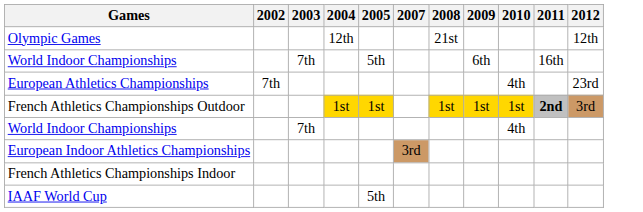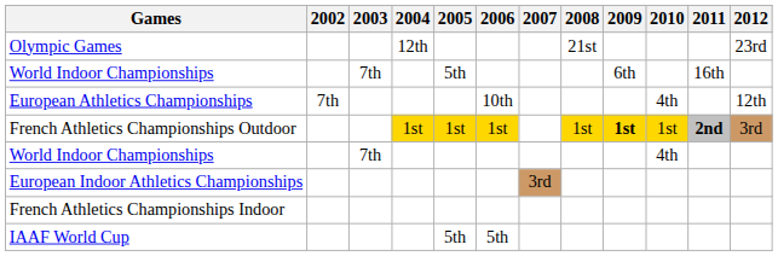 <table class="wikitable" style="text-align:center; background:white;">
 <tr>
 <th scope=col>Games</th>
 <th scope=col>2002</th>
 <th scope=col>2003</th>
 <th scope=col>2004</th>
 <th scope=col>2005</th>
+<th scope=col>2006</th>
 <th scope=col>2007</th>
 <th scope=col>2008</th>
 <th scope=col>2009</th>
 <th scope=col>2010</th>
 <th scope=col>2011</th>
 <th scope=col>2012</th>
 </tr>
 <tr>
 <td style="text-align:left"><a href='#'>Olympic Games</a></td>
 <td></td>
 <td></td>
 <td>12th</td>
 <td></td>
 <td></td>
+<td></td>
 <td>21st</td>
 <td></td>
 <td></td>
 <td></td>
-<td>12th</td>
+<td>23rd</td>
 </tr>
 <tr>
 <td style="text-align:left"><a href='#'>World Indoor Championships</a></td>
 <td></td>
 <td>7th</td>
 <td></td>
 <td>5th</td>
+<td></td>
 <td></td>
 <td></td>
 <td>6th</td>
 <td></td>
 <td>16th</td>
 <td></td>
 </tr>
 <tr>
 <td style="text-align:left"><a href='#'>European Athletics Championships</a></td>
 <td>7th</td>
 <td></td>
 <td></td>
 <td></td>
+<td>10th</td>
 <td></td>
 <td></td>
 <td></td>
 <td>4th</td>
 <td></td>
-<td>23rd</td>
+<td>12th</td>
 </tr>
 <tr>
 <td style="text-align:left">French Athletics Championships Outdoor</td>
 <td></td>
 <td></td>
 <td align="center" bgcolor="gold">1st</td>
 <td align="center" bgcolor="gold">1st</td>
+<td align="center" bgcolor="gold">1st</td>
 <td></td>
 <td align="center" bgcolor="gold">1st</td>
-<td align="center" bgcolor="gold">1st</td>
+<td align="center" bgcolor="gold"><strong>1st</strong></td>
 <td align="center" bgcolor="gold">1st</td>
 <td align="center" bgcolor="silver"><strong>2nd</strong></td>
 <td align="center" bgcolor="CC9966">3rd</td>
 </tr>
 <tr>
 <td style="text-align:left"><a href='#'>World Indoor Championships</a></td>
 <td></td>
 <td>7th</td>
 <td></td>
 <td></td>
 <td></td>
 <td></td>
 <td></td>
+<td></td>
 <td>4th</td>
 <td></td>
 <td></td>
 </tr>
 <tr>
 <td style="text-align:left"><a href='#'>European Indoor Athletics Championships</a></td>
+<td></td>
 <td></td>
 <td></td>
 <td></td>
 <td></td>
 <td align="center" bgcolor="CC9966">3rd</td>
 <td></td>
 <td></td>
 <td></td>
 <td></td>
 <td></td>
 </tr>
 <tr>
 <td style="text-align:left">French Athletics Championships Indoor</td>
 <td></td>
 <td></td>
 <td></td>
 <td></td>
 <td></td>
 <td></td>
 <td></td>
 <td></td>
 <td></td>
 <td></td>
+<td></td>
 </tr>
 <tr>
 <td style="text-align:left"><a href='#'>IAAF World Cup</a></td>
 <td></td>
 <td></td>
 <td></td>
+<td>5th</td>
 <td>5th</td>
 <td></td>
 <td></td>
 <td></td>
 <td></td>
 <td></td>
 <td></td>
 </tr>
 </table>
